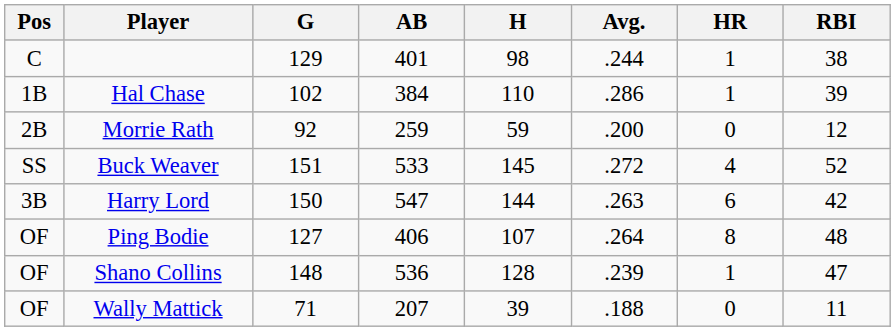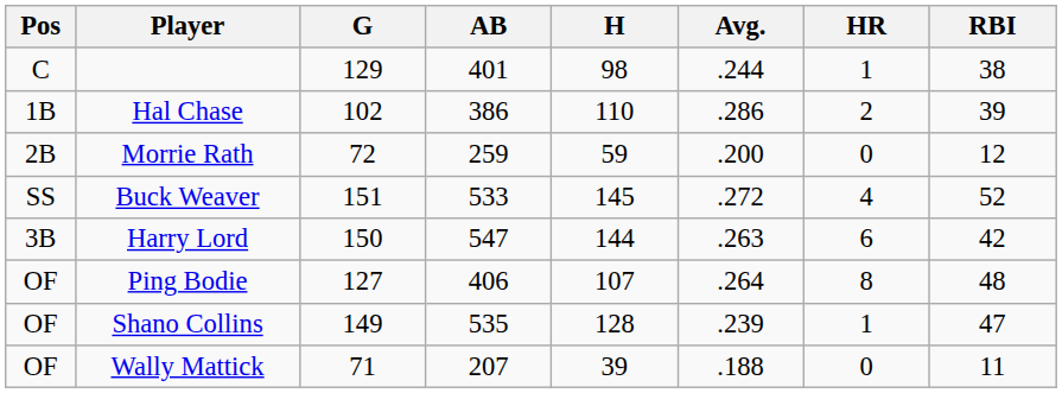 <table class="wikitable sortable">
 <tr>
 <th bgcolor="#DDDDFF" width="5%">Pos</th>
 <th bgcolor="#DDDDFF" width="16%">Player</th>
 <th bgcolor="#DDDDFF" width="9%">G</th>
 <th bgcolor="#DDDDFF" width="9%">AB</th>
 <th bgcolor="#DDDDFF" width="9%">H</th>
 <th bgcolor="#DDDDFF" width="9%">Avg.</th>
 <th bgcolor="#DDDDFF" width="9%">HR</th>
 <th bgcolor="#DDDDFF" width="9%">RBI</th>
 </tr>
 <tr align="center">
 <td>C</td>
 <td></td>
 <td>129</td>
 <td>401</td>
 <td>98</td>
 <td>.244</td>
 <td>1</td>
 <td>38</td>
 </tr>
 <tr align="center">
 <td>1B</td>
 <td><a href='#'>Hal Chase</a></td>
 <td>102</td>
-<td>384</td>
+<td>386</td>
 <td>110</td>
 <td>.286</td>
-<td>1</td>
+<td>2</td>
 <td>39</td>
 </tr>
 <tr align=center>
 <td>2B</td>
 <td><a href='#'>Morrie Rath</a></td>
-<td>92</td>
+<td>72</td>
 <td>259</td>
 <td>59</td>
 <td>.200</td>
 <td>0</td>
 <td>12</td>
 </tr>
 <tr align=center>
 <td>SS</td>
 <td><a href='#'>Buck Weaver</a></td>
 <td>151</td>
 <td>533</td>
 <td>145</td>
 <td>.272</td>
 <td>4</td>
 <td>52</td>
 </tr>
 <tr align=center>
 <td>3B</td>
 <td><a href='#'>Harry Lord</a></td>
 <td>150</td>
 <td>547</td>
 <td>144</td>
 <td>.263</td>
 <td>6</td>
 <td>42</td>
 </tr>
 <tr align=center>
 <td>OF</td>
 <td><a href='#'>Ping Bodie</a></td>
 <td>127</td>
 <td>406</td>
 <td>107</td>
 <td>.264</td>
 <td>8</td>
 <td>48</td>
 </tr>
 <tr align=center>
 <td>OF</td>
 <td><a href='#'>Shano Collins</a></td>
-<td>148</td>
-<td>536</td>
+<td>149</td>
+<td>535</td>
 <td>128</td>
 <td>.239</td>
 <td>1</td>
 <td>47</td>
 </tr>
 <tr align=center>
 <td>OF</td>
 <td><a href='#'>Wally Mattick</a></td>
 <td>71</td>
 <td>207</td>
 <td>39</td>
 <td>.188</td>
 <td>0</td>
 <td>11</td>
 </tr>
 </table>
